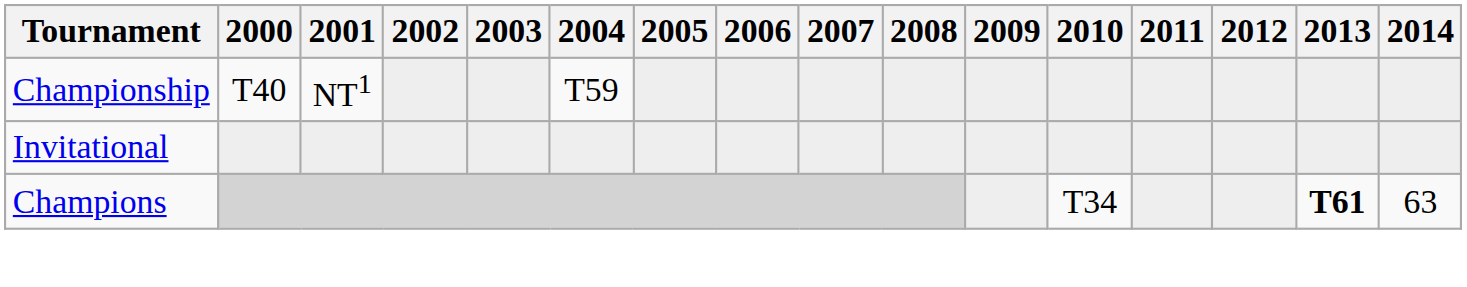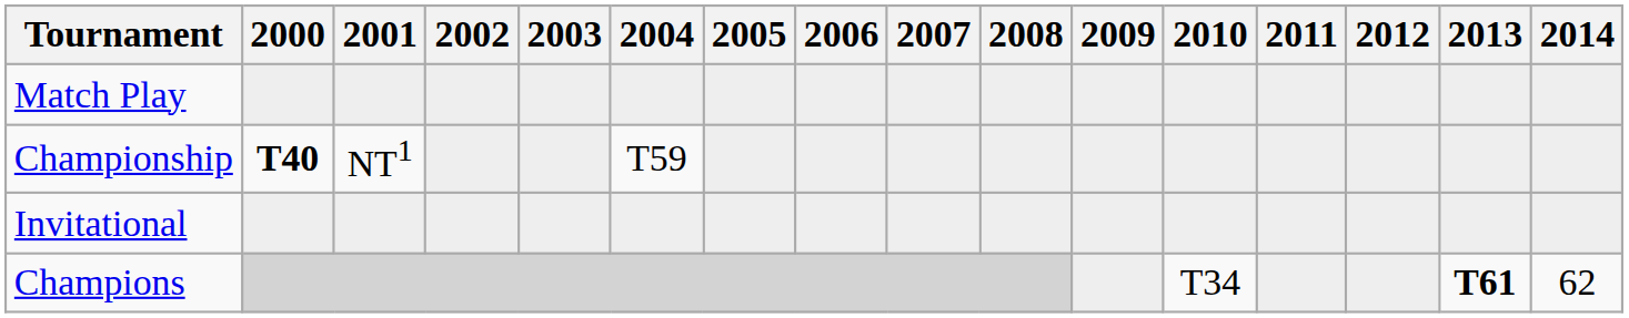 <table class="wikitable" style="text-align:center;">
 <tr>
 <th>Tournament</th>
 <th>2000</th>
 <th>2001</th>
 <th>2002</th>
 <th>2003</th>
 <th>2004</th>
 <th>2005</th>
 <th>2006</th>
 <th>2007</th>
 <th>2008</th>
 <th>2009</th>
 <th>2010</th>
 <th>2011</th>
 <th>2012</th>
 <th>2013</th>
 <th>2014</th>
 </tr>
 <tr>
+<td align="left"><a href='#'>Match Play</a></td>
+<td style="background:#eeeeee;"></td>
+<td style="background:#eeeeee;"></td>
+<td style="background:#eeeeee;"></td>
+<td style="background:#eeeeee;"></td>
+<td style="background:#eeeeee;"></td>
+<td style="background:#eeeeee;"></td>
+<td style="background:#eeeeee;"></td>
+<td style="background:#eeeeee;"></td>
+<td style="background:#eeeeee;"></td>
+<td style="background:#eeeeee;"></td>
+<td style="background:#eeeeee;"></td>
+<td style="background:#eeeeee;"></td>
+<td style="background:#eeeeee;"></td>
+<td style="background:#eeeeee;"></td>
+<td style="background:#eeeeee;"></td>
+</tr>
+<tr>
 <td align="left"><a href='#'>Championship</a></td>
-<td>T40</td>
+<td><strong>T40</strong></td>
 <td>NT<sup>1</sup></td>
 <td style="background:#eeeeee;"></td>
 <td style="background:#eeeeee;"></td>
 <td>T59</td>
 <td style="background:#eeeeee;"></td>
 <td style="background:#eeeeee;"></td>
 <td style="background:#eeeeee;"></td>
 <td style="background:#eeeeee;"></td>
 <td style="background:#eeeeee;"></td>
 <td style="background:#eeeeee;"></td>
 <td style="background:#eeeeee;"></td>
 <td style="background:#eeeeee;"></td>
 <td style="background:#eeeeee;"></td>
 <td style="background:#eeeeee;"></td>
 </tr>
 <tr>
 <td align="left"><a href='#'>Invitational</a></td>
 <td style="background:#eeeeee;"></td>
 <td style="background:#eeeeee;"></td>
 <td style="background:#eeeeee;"></td>
 <td style="background:#eeeeee;"></td>
 <td style="background:#eeeeee;"></td>
 <td style="background:#eeeeee;"></td>
 <td style="background:#eeeeee;"></td>
 <td style="background:#eeeeee;"></td>
 <td style="background:#eeeeee;"></td>
 <td style="background:#eeeeee;"></td>
 <td style="background:#eeeeee;"></td>
 <td style="background:#eeeeee;"></td>
 <td style="background:#eeeeee;"></td>
 <td style="background:#eeeeee;"></td>
 <td style="background:#eeeeee;"></td>
 </tr>
 <tr>
 <td align="left"><a href='#'>Champions</a></td>
 <td colspan=9 style="background:#D3D3D3;"></td>
 <td style="background:#eeeeee;"></td>
 <td>T34</td>
 <td style="background:#eeeeee;"></td>
 <td style="background:#eeeeee;"></td>
 <td><strong>T61</strong></td>
-<td>63</td>
+<td>62</td>
 </tr>
 </table>
